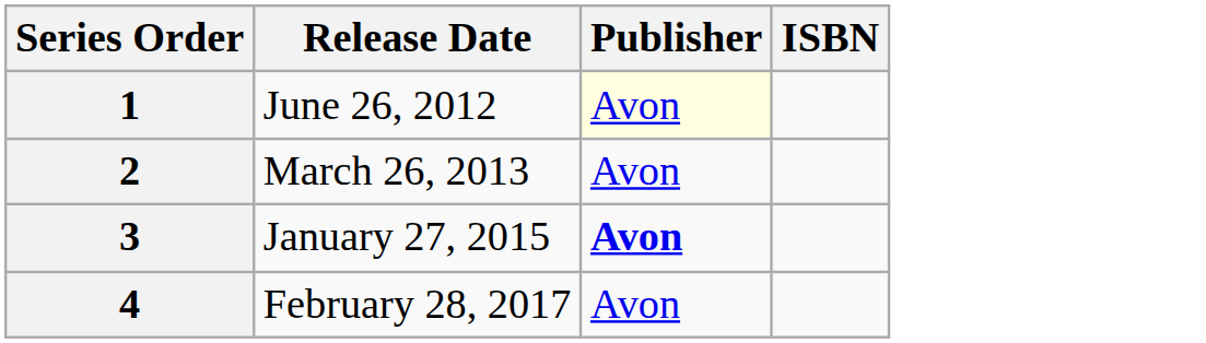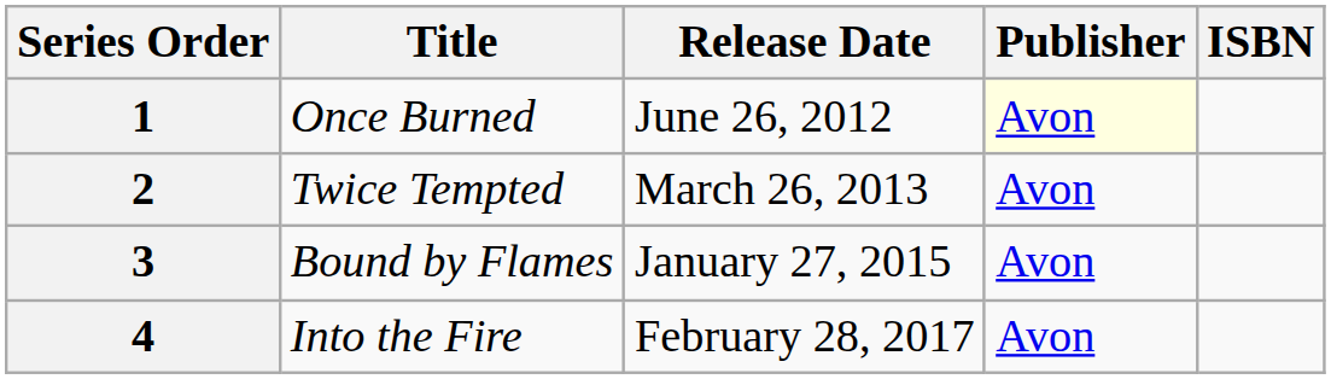 <table class="wikitable">
 <tr>
 <th>Series Order</th>
+<th>Title</th>
 <th>Release Date</th>
 <th>Publisher</th>
 <th>ISBN</th>
 </tr>
 <tr>
 <th>1</th>
+<td><em>Once Burned</em></td>
 <td>June 26, 2012</td>
 <td style="background: lightyellow;"><a href='#'>Avon</a></td>
 <td></td>
 </tr>
 <tr>
 <th>2</th>
+<td><em>Twice Tempted</em></td>
 <td>March 26, 2013</td>
 <td><a href='#'>Avon</a></td>
 <td></td>
 </tr>
 <tr>
 <th>3</th>
+<td><em>Bound by Flames</em></td>
 <td>January 27, 2015</td>
-<td><strong><a href='#'>Avon</a></strong></td>
+<td><a href='#'>Avon</a></td>
 <td></td>
 </tr>
 <tr>
 <th>4</th>
+<td><em>Into the Fire</em></td>
 <td>February 28, 2017</td>
 <td><a href='#'>Avon</a></td>
 <td></td>
 </tr>
 </table>
